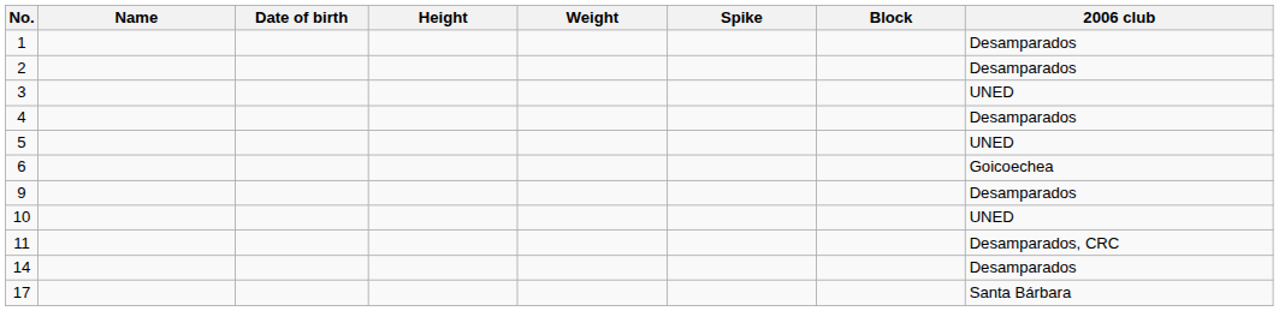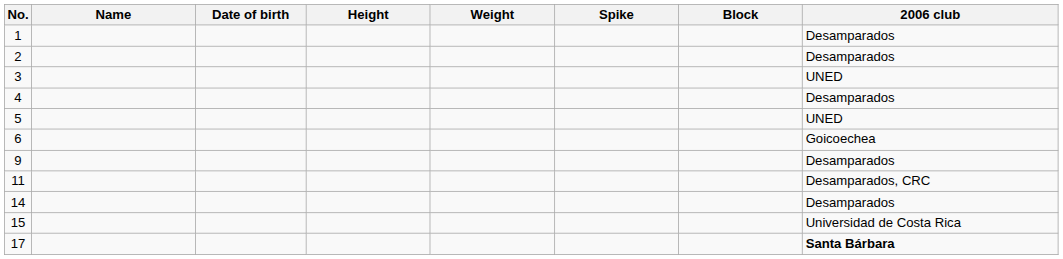 <table class="wikitable sortable" style="font-size:100%; text-align:center;">
 <tr>
 <th>No.</th>
 <th style="width:12em">Name</th>
 <th style="width:8em">Date of birth</th>
 <th style="width:9em">Height</th>
 <th style="width:9em">Weight</th>
 <th style="width:9em">Spike</th>
 <th style="width:9em">Block</th>
 <th style="width:19em">2006 club</th>
 </tr>
 <tr>
 <td>1</td>
 <td align=left></td>
 <td align=right></td>
 <td></td>
 <td></td>
 <td></td>
 <td></td>
 <td align=left>Desamparados</td>
 </tr>
 <tr>
 <td>2</td>
 <td align=left></td>
 <td align=right></td>
 <td></td>
 <td></td>
 <td></td>
 <td></td>
 <td align=left>Desamparados</td>
 </tr>
 <tr>
 <td>3</td>
 <td align=left></td>
 <td align=right></td>
 <td></td>
 <td></td>
 <td></td>
 <td></td>
 <td align=left>UNED</td>
 </tr>
 <tr>
 <td>4</td>
 <td align=left></td>
 <td align=right></td>
 <td></td>
 <td></td>
 <td></td>
 <td></td>
 <td align=left>Desamparados</td>
 </tr>
 <tr>
 <td>5</td>
 <td align=left></td>
 <td align=right></td>
 <td></td>
 <td></td>
 <td></td>
 <td></td>
 <td align=left>UNED</td>
 </tr>
 <tr>
 <td>6</td>
 <td align=left></td>
 <td align=right></td>
 <td></td>
 <td></td>
 <td></td>
 <td></td>
 <td align=left>Goicoechea</td>
 </tr>
 <tr>
 <td>9</td>
 <td align=left></td>
 <td align=right></td>
 <td></td>
 <td></td>
 <td></td>
 <td></td>
 <td align=left>Desamparados</td>
 </tr>
 <tr>
-<td>10</td>
-<td align=left></td>
-<td align=right></td>
-<td></td>
-<td></td>
-<td></td>
-<td></td>
-<td align=left>UNED</td>
-</tr>
-<tr>
 <td>11</td>
 <td align=left></td>
 <td align=right></td>
 <td></td>
 <td></td>
 <td></td>
 <td></td>
 <td align=left>Desamparados, CRC</td>
 </tr>
 <tr>
 <td>14</td>
 <td align=left></td>
 <td align=right></td>
 <td></td>
 <td></td>
 <td></td>
 <td></td>
 <td align=left>Desamparados</td>
 </tr>
 <tr>
+<td>15</td>
+<td align=left></td>
+<td align=right></td>
+<td></td>
+<td></td>
+<td></td>
+<td></td>
+<td align=left>Universidad de Costa Rica</td>
+</tr>
+<tr>
 <td>17</td>
 <td align=left></td>
 <td align=right></td>
 <td></td>
 <td></td>
 <td></td>
 <td></td>
-<td align=left>Santa Bárbara</td>
+<td align=left><strong>Santa Bárbara</strong></td>
 </tr>
 </table>
